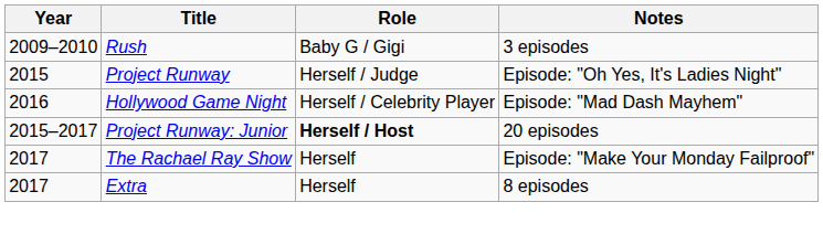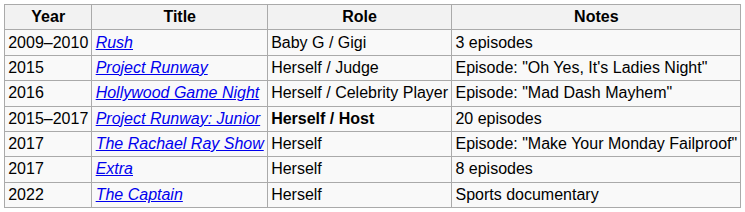 <table class="wikitable">
 <tr>
 <th>Year</th>
 <th>Title</th>
 <th>Role</th>
 <th>Notes</th>
 </tr>
 <tr>
 <td>2009–2010</td>
 <td><em><a href='#'>Rush</a></em></td>
 <td>Baby G / Gigi</td>
 <td>3 episodes</td>
 </tr>
 <tr>
 <td>2015</td>
 <td><em><a href='#'>Project Runway</a></em></td>
 <td>Herself / Judge</td>
 <td>Episode: "Oh Yes, It's Ladies Night"</td>
 </tr>
 <tr>
 <td>2016</td>
 <td><em><a href='#'>Hollywood Game Night</a></em></td>
 <td>Herself / Celebrity Player</td>
 <td>Episode: "Mad Dash Mayhem"</td>
 </tr>
 <tr>
 <td>2015–2017</td>
 <td><em><a href='#'>Project Runway: Junior</a></em></td>
 <td><strong>Herself / Host</strong></td>
 <td>20 episodes</td>
 </tr>
 <tr>
 <td>2017</td>
 <td><em><a href='#'>The Rachael Ray Show</a></em></td>
 <td>Herself</td>
 <td>Episode: "Make Your Monday Failproof"</td>
 </tr>
 <tr>
 <td>2017</td>
 <td><em><a href='#'>Extra</a></em></td>
 <td>Herself</td>
 <td>8 episodes</td>
 </tr>
+<tr>
+<td>2022</td>
+<td><em><a href='#'>The Captain</a></em></td>
+<td>Herself</td>
+<td>Sports documentary</td>
+</tr>
 </table>
